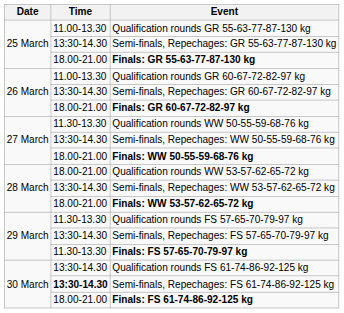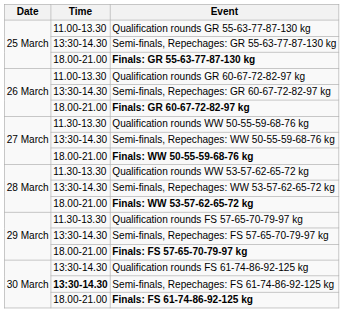 <table class=wikitable>
 <tr>
 <th>Date</th>
 <th>Time</th>
 <th>Event</th>
 </tr>
 <tr>
 <td rowspan="3">25 March</td>
 <td>11.00-13.30</td>
 <td>Qualification rounds GR 55-63-77-87-130 kg</td>
 </tr>
 <tr>
 <td>13:30-14.30</td>
 <td>Semi-finals, Repechages: GR 55-63-77-87-130 kg</td>
 </tr>
 <tr>
 <td>18.00-21.00</td>
 <td><strong>Finals: GR 55-63-77-87-130 kg</strong></td>
 </tr>
 <tr>
 <td rowspan="3">26 March</td>
 <td>11.00-13.30</td>
 <td>Qualification rounds GR 60-67-72-82-97 kg</td>
 </tr>
 <tr>
 <td>13:30-14.30</td>
 <td>Semi-finals, Repechages: GR 60-67-72-82-97 kg</td>
 </tr>
 <tr>
 <td>18.00-21.00</td>
 <td><strong>Finals: GR 60-67-72-82-97 kg</strong></td>
 </tr>
 <tr>
 <td rowspan="3">27 March</td>
 <td>11.30-13.30</td>
 <td>Qualification rounds WW 50-55-59-68-76 kg</td>
 </tr>
 <tr>
 <td>13:30-14.30</td>
 <td>Semi-finals, Repechages: WW 50-55-59-68-76 kg</td>
 </tr>
 <tr>
 <td>18.00-21.00</td>
 <td><strong>Finals: WW 50-55-59-68-76 kg</strong></td>
 </tr>
 <tr>
 <td rowspan="3">28 March</td>
-<td>18.00-21.00</td>
+<td>11.30-13.30</td>
 <td>Qualification rounds WW 53-57-62-65-72 kg</td>
 </tr>
 <tr>
 <td>13:30-14.30</td>
 <td>Semi-finals, Repechages: WW 53-57-62-65-72 kg</td>
 </tr>
 <tr>
 <td>18.00-21.00</td>
 <td><strong>Finals: WW 53-57-62-65-72 kg</strong></td>
 </tr>
 <tr>
 <td rowspan="3">29 March</td>
 <td>11.30-13.30</td>
 <td>Qualification rounds FS 57-65-70-79-97 kg</td>
 </tr>
 <tr>
 <td>13:30-14.30</td>
 <td>Semi-finals, Repechages: FS 57-65-70-79-97 kg</td>
 </tr>
 <tr>
-<td>11.30-13.30</td>
+<td>18.00-21.00</td>
 <td><strong>Finals: FS 57-65-70-79-97 kg</strong></td>
 </tr>
 <tr>
 <td rowspan="3">30 March</td>
 <td>13:30-14.30</td>
 <td>Qualification rounds FS 61-74-86-92-125 kg</td>
 </tr>
 <tr>
 <td><strong>13:30-14.30</strong></td>
 <td>Semi-finals, Repechages: FS 61-74-86-92-125 kg</td>
 </tr>
 <tr>
 <td>18.00-21.00</td>
 <td><strong>Finals: FS 61-74-86-92-125 kg</strong></td>
 </tr>
 </table>
